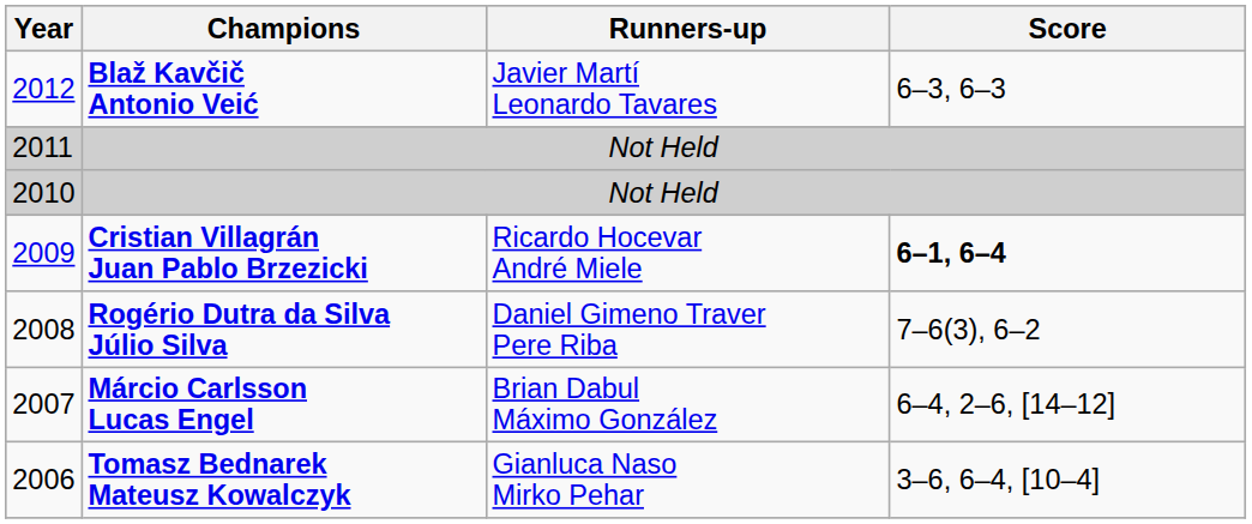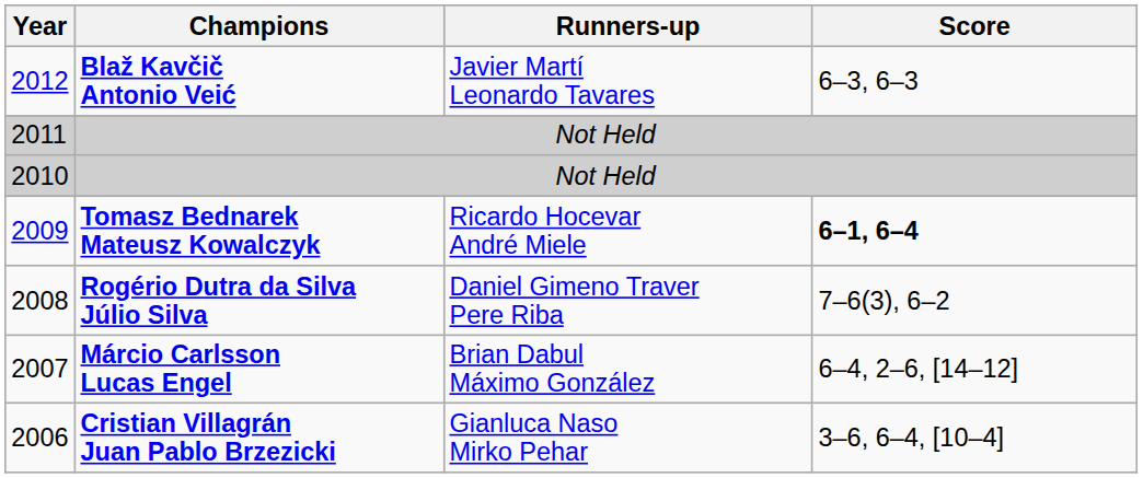 <table class="wikitable" style="font-size:90%">
 <tr>
 <th>Year</th>
 <th width="200">Champions</th>
 <th width="200">Runners-up</th>
 <th width="175">Score</th>
 </tr>
 <tr>
 <td><a href='#'>2012</a></td>
 <td> <strong><a href='#'>Blaž Kavčič</a></strong><br> <strong><a href='#'>Antonio Veić</a></strong></td>
 <td> <a href='#'>Javier Martí</a><br> <a href='#'>Leonardo Tavares</a></td>
 <td>6–3, 6–3</td>
 </tr>
 <tr>
 <td style="background:#cfcfcf">2011</td>
 <td colspan=3 align=center style="background:#cfcfcf"><em>Not Held</em></td>
 </tr>
 <tr>
 <td style="background:#cfcfcf">2010</td>
 <td colspan=3 align=center style="background:#cfcfcf"><em>Not Held</em></td>
 </tr>
 <tr>
 <td><a href='#'>2009</a></td>
-<td> <strong><a href='#'>Cristian Villagrán</a></strong><br> <strong><a href='#'>Juan Pablo Brzezicki</a></strong></td>
+<td> <strong><a href='#'>Tomasz Bednarek</a></strong><br> <strong><a href='#'>Mateusz Kowalczyk</a></strong></td>
 <td> <a href='#'>Ricardo Hocevar</a><br> <a href='#'>André Miele</a></td>
 <td><strong>6–1, 6–4</strong></td>
 </tr>
 <tr>
 <td>2008</td>
 <td> <strong><a href='#'>Rogério Dutra da Silva</a></strong><br> <strong><a href='#'>Júlio Silva</a></strong></td>
 <td> <a href='#'>Daniel Gimeno Traver</a><br> <a href='#'>Pere Riba</a></td>
 <td>7–6(3), 6–2</td>
 </tr>
 <tr>
 <td>2007</td>
 <td> <strong><a href='#'>Márcio Carlsson</a></strong><br> <strong><a href='#'>Lucas Engel</a></strong></td>
 <td> <a href='#'>Brian Dabul</a><br> <a href='#'>Máximo González</a></td>
 <td>6–4, 2–6, [14–12]</td>
 </tr>
 <tr>
 <td>2006</td>
-<td> <strong><a href='#'>Tomasz Bednarek</a></strong><br> <strong><a href='#'>Mateusz Kowalczyk</a></strong></td>
+<td> <strong><a href='#'>Cristian Villagrán</a></strong><br> <strong><a href='#'>Juan Pablo Brzezicki</a></strong></td>
 <td> <a href='#'>Gianluca Naso</a><br> <a href='#'>Mirko Pehar</a></td>
 <td>3–6, 6–4, [10–4]</td>
 </tr>
 </table>
